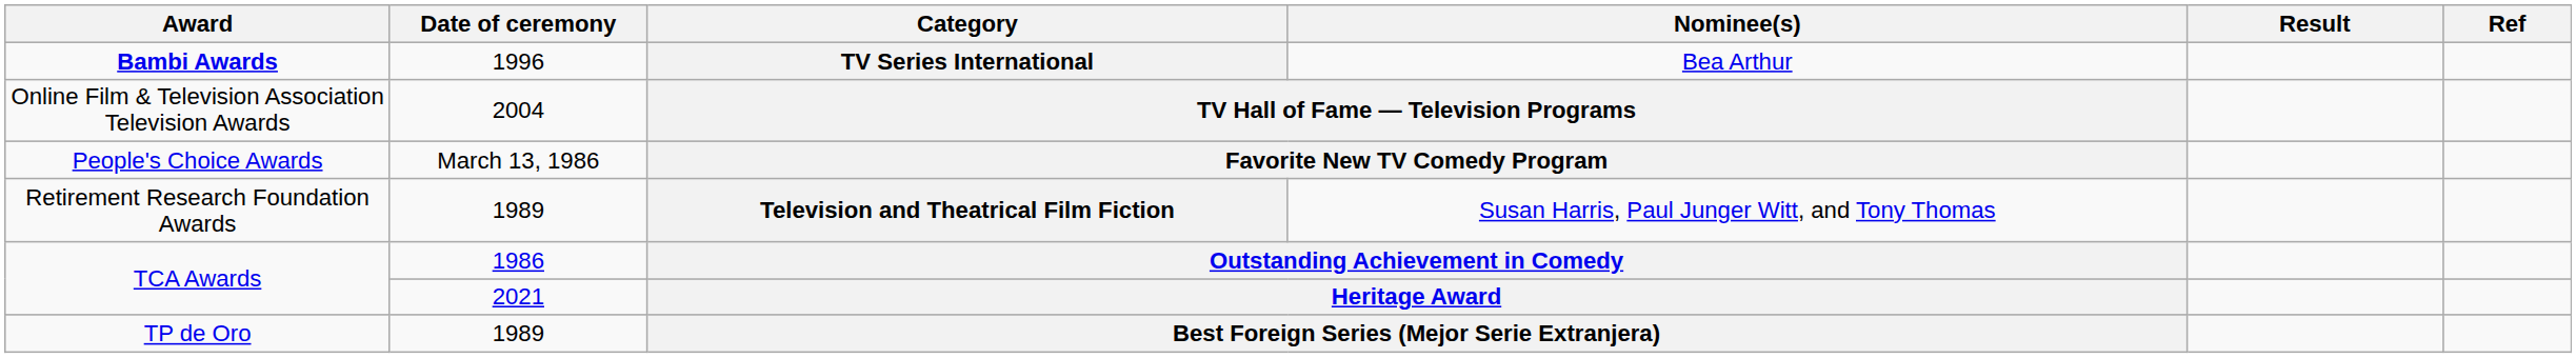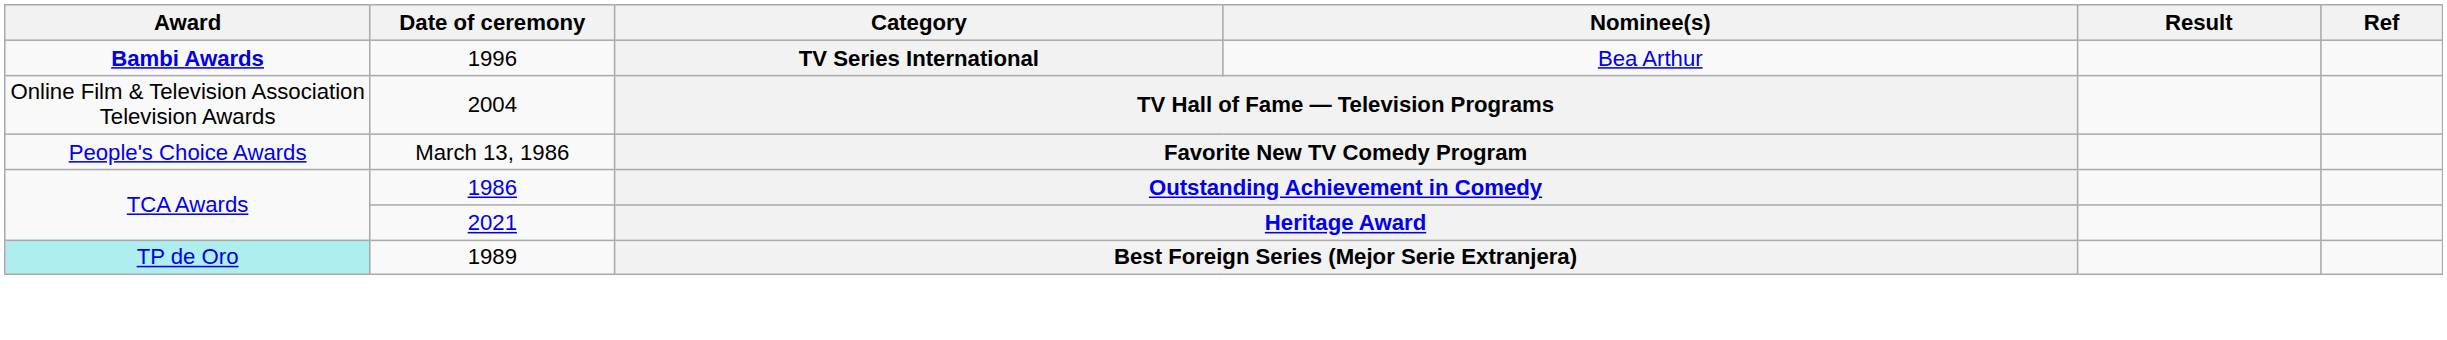 <table class="wikitable plainrowheaders" style="font-size: 90%; text-align:center" width=100%>
 <tr>
 <th scope="col" width="15%">Award</th>
 <th scope="col" width="10%">Date of ceremony</th>
 <th scope="col" width="25%">Category</th>
 <th scope="col" width="35%">Nominee(s)</th>
 <th scope="col" width="10%">Result</th>
 <th scope="col" width="5%">Ref</th>
 </tr>
 <tr>
 <td><strong><a href='#'>Bambi Awards</a></strong></td>
 <td>1996</td>
 <th scope="row" style="text-align:center">TV Series International</th>
 <td><a href='#'>Bea Arthur</a><br></td>
 <td></td>
 <td></td>
 </tr>
 <tr>
 <td>Online Film & Television Association Television Awards</td>
 <td>2004</td>
 <th scope="row" style="text-align:center" colspan="2">TV Hall of Fame — Television Programs</th>
 <td></td>
 <td></td>
 </tr>
 <tr>
 <td><a href='#'>People's Choice Awards</a></td>
 <td>March 13, 1986</td>
 <th scope="row" style="text-align:center" colspan="2">Favorite New TV Comedy Program</th>
 <td></td>
 <td></td>
 </tr>
 <tr>
-<td>Retirement Research Foundation Awards</td>
-<td>1989</td>
-<th scope="row" style="text-align:center">Television and Theatrical Film Fiction</th>
-<td><a href='#'>Susan Harris</a>, <a href='#'>Paul Junger Witt</a>, and <a href='#'>Tony Thomas</a></td>
-<td></td>
-<td></td>
-</tr>
-<tr>
 <td rowspan="2"><a href='#'>TCA Awards</a></td>
 <td><a href='#'>1986</a></td>
 <th scope="row" style="text-align:center" colspan="2"><a href='#'>Outstanding Achievement in Comedy</a></th>
 <td></td>
 <td></td>
 </tr>
 <tr>
 <td><a href='#'>2021</a></td>
 <th scope="row" style="text-align:center" colspan="2"><a href='#'>Heritage Award</a></th>
 <td></td>
 <td></td>
 </tr>
 <tr>
-<td><a href='#'>TP de Oro</a></td>
+<td style="background: paleturquoise;"><a href='#'>TP de Oro</a></td>
 <td>1989</td>
 <th scope="row" style="text-align:center" colspan="2">Best Foreign Series (Mejor Serie Extranjera)</th>
 <td></td>
 <td></td>
 </tr>
 </table>
